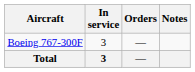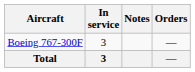 <table class="wikitable" style="margin:0.5em auto; text-align:center">
 <tr>
 <th>Aircraft</th>
 <th>In <br> service</th>
+<th>Notes</th>
 <th>Orders</th>
-<th>Notes</th>
 </tr>
 <tr>
 <td><a href='#'>Boeing 767-300F</a></td>
 <td>3</td>
+<td></td>
 <td>—</td>
-<td></td>
 </tr>
 <tr>
 <th>Total</th>
 <th>3</th>
+<th></th>
 <th>—</th>
-<th></th>
 </tr>
 </table>
